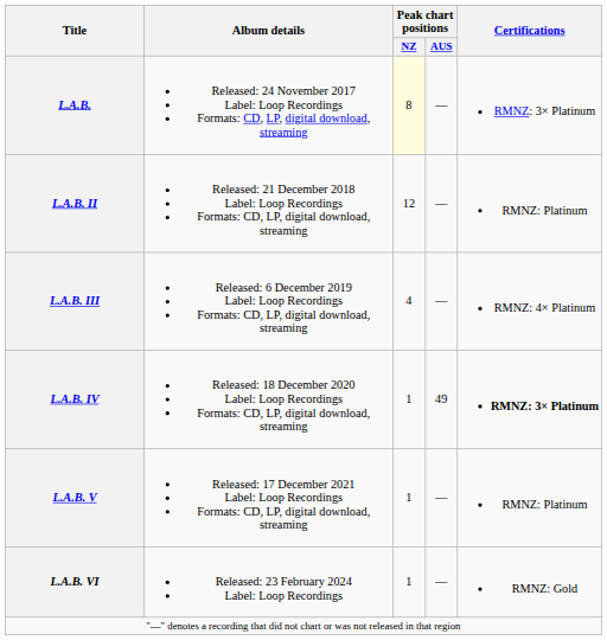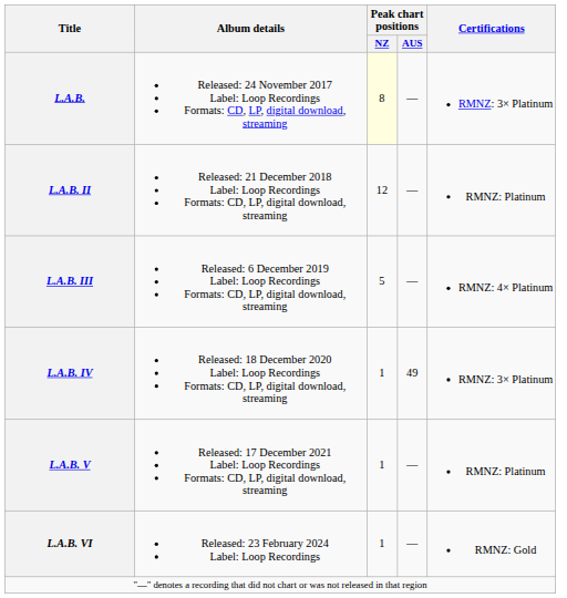 <table class="wikitable plainrowheaders" style="text-align:center;">
 <tr>
 <th scope="col" rowspan="2" style="width:11em;">Title</th>
 <th scope="col" rowspan="2" style="width:20em;">Album details</th>
 <th scope="col" colspan="2">Peak chart positions</th>
 <th scope="col" rowspan="2"><a href='#'>Certifications</a></th>
 </tr>
 <tr>
 <th scope="col" style="width:2.5em;font-size:90%;"><a href='#'>NZ</a><br></th>
 <th scope="col" style="width:2.5em;font-size:90%;"><a href='#'>AUS</a><br></th>
 </tr>
 <tr>
 <th scope="row"><em><a href='#'>L.A.B.</a></em></th>
 <td><br><ul><li>Released: 24 November 2017</li><li>Label: Loop Recordings</li><li>Formats: <a href='#'>CD</a>, <a href='#'>LP</a>, <a href='#'>digital download</a>, <a href='#'>streaming</a></li></ul></td>
 <td style="background: lightyellow;">8</td>
 <td>—</td>
 <td><br><ul><li><a href='#'>RMNZ</a>: 3× Platinum</li></ul></td>
 </tr>
 <tr>
 <th scope="row"><em><a href='#'>L.A.B. II</a></em></th>
 <td><br><ul><li>Released: 21 December 2018</li><li>Label: Loop Recordings</li><li>Formats: CD, LP, digital download, streaming</li></ul></td>
 <td>12</td>
 <td>—</td>
 <td><br><ul><li>RMNZ: Platinum</li></ul></td>
 </tr>
 <tr>
 <th scope="row"><em><a href='#'>L.A.B. III</a></em></th>
 <td><br><ul><li>Released: 6 December 2019</li><li>Label: Loop Recordings</li><li>Formats: CD, LP, digital download, streaming</li></ul></td>
-<td>4</td>
+<td>5</td>
 <td>—</td>
 <td><br><ul><li>RMNZ: 4× Platinum</li></ul></td>
 </tr>
 <tr>
 <th scope="row"><em><a href='#'>L.A.B. IV</a></em></th>
 <td><br><ul><li>Released: 18 December 2020</li><li>Label: Loop Recordings</li><li>Formats: CD, LP, digital download, streaming</li></ul></td>
 <td>1</td>
 <td>49</td>
-<td><strong><br><ul><li>RMNZ: 3× Platinum</li></ul></strong></td>
+<td><br><ul><li>RMNZ: 3× Platinum</li></ul></td>
 </tr>
 <tr>
 <th scope="row"><em><a href='#'>L.A.B. V</a></em></th>
 <td><br><ul><li>Released: 17 December 2021</li><li>Label: Loop Recordings</li><li>Formats: CD, LP, digital download, streaming</li></ul></td>
 <td>1</td>
 <td>—</td>
 <td><br><ul><li>RMNZ: Platinum</li></ul></td>
 </tr>
 <tr>
 <th scope="row"><em>L.A.B. VI</em></th>
 <td><br><ul><li>Released: 23 February 2024</li><li>Label: Loop Recordings</li></ul></td>
 <td>1</td>
 <td>—</td>
 <td><br><ul><li>RMNZ: Gold</li></ul></td>
 </tr>
 <tr>
 <td colspan="15" style="font-size:85%">"—" denotes a recording that did not chart or was not released in that region</td>
 </tr>
 </table>
